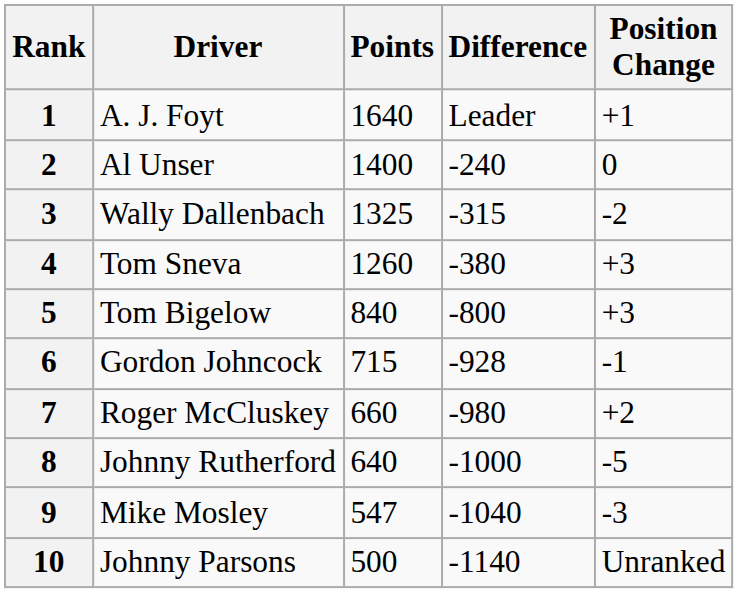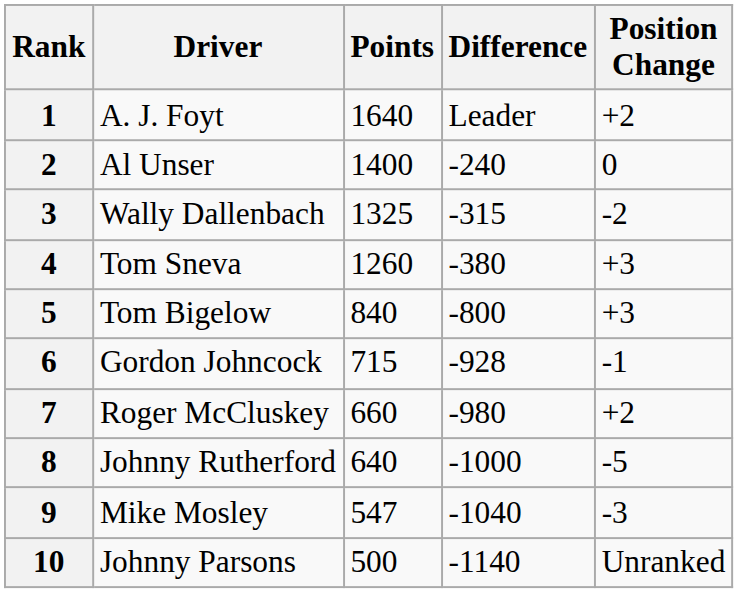 <table class="wikitable">
 <tr>
 <th>Rank</th>
 <th>Driver</th>
 <th>Points</th>
 <th>Difference</th>
 <th>Position<br>Change</th>
 </tr>
 <tr>
 <th>1</th>
 <td>A. J. Foyt</td>
 <td>1640</td>
 <td>Leader</td>
-<td>+1</td>
+<td>+2</td>
 </tr>
 <tr>
 <th>2</th>
 <td>Al Unser</td>
 <td>1400</td>
 <td>-240</td>
 <td>0</td>
 </tr>
 <tr>
 <th>3</th>
 <td>Wally Dallenbach</td>
 <td>1325</td>
 <td>-315</td>
 <td>-2</td>
 </tr>
 <tr>
 <th>4</th>
 <td>Tom Sneva</td>
 <td>1260</td>
 <td>-380</td>
 <td>+3</td>
 </tr>
 <tr>
 <th>5</th>
 <td>Tom Bigelow</td>
 <td>840</td>
 <td>-800</td>
 <td>+3</td>
 </tr>
 <tr>
 <th>6</th>
 <td>Gordon Johncock</td>
 <td>715</td>
 <td>-928</td>
 <td>-1</td>
 </tr>
 <tr>
 <th>7</th>
 <td>Roger McCluskey</td>
 <td>660</td>
 <td>-980</td>
 <td>+2</td>
 </tr>
 <tr>
 <th>8</th>
 <td>Johnny Rutherford</td>
 <td>640</td>
 <td>-1000</td>
 <td>-5</td>
 </tr>
 <tr>
 <th>9</th>
 <td>Mike Mosley</td>
 <td>547</td>
 <td>-1040</td>
 <td>-3</td>
 </tr>
 <tr>
 <th>10</th>
 <td>Johnny Parsons</td>
 <td>500</td>
 <td>-1140</td>
 <td>Unranked</td>
 </tr>
 </table>
